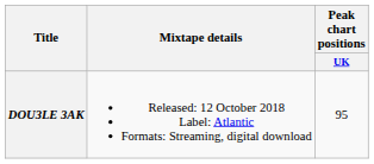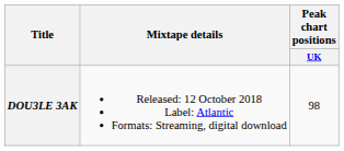 <table class="wikitable plainrowheaders" style="text-align:center;">
 <tr>
 <th scope="col" rowspan="2">Title</th>
 <th scope="col" rowspan="2">Mixtape details</th>
 <th scope="col" colspan="1">Peak chart positions</th>
 </tr>
 <tr>
 <th scope="col" style="width:3em;font-size:85%;"><a href='#'>UK</a><br></th>
 </tr>
 <tr>
 <th scope="row"><em>DOU3LE 3AK</em></th>
 <td><br><ul><li>Released: 12 October 2018</li><li>Label: <a href='#'>Atlantic</a></li><li>Formats: Streaming, digital download</li></ul></td>
-<td>95</td>
+<td>98</td>
 </tr>
 </table>
